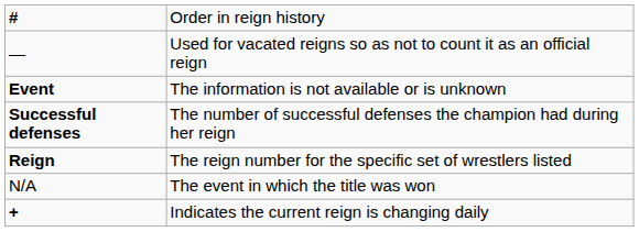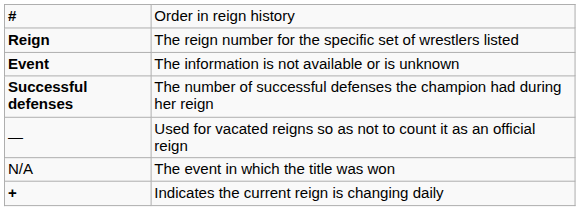 <table class="wikitable">
 <tr>
 <td><strong>#</strong></td>
 <td>Order in reign history</td>
 </tr>
 <tr>
-<td>—</td>
-<td>Used for vacated reigns so as not to count it as an official reign</td>
+<td><strong>Reign</strong></td>
+<td>The reign number for the specific set of wrestlers listed</td>
 </tr>
 <tr>
 <td><strong>Event</strong></td>
 <td>The information is not available or is unknown</td>
 </tr>
 <tr>
 <td><strong>Successful defenses</strong></td>
 <td>The number of successful defenses the champion had during her reign</td>
 </tr>
 <tr>
-<td><strong>Reign</strong></td>
-<td>The reign number for the specific set of wrestlers listed</td>
+<td>—</td>
+<td>Used for vacated reigns so as not to count it as an official reign</td>
 </tr>
 <tr>
 <td>N/A</td>
 <td>The event in which the title was won</td>
 </tr>
 <tr>
 <td><strong>+</strong></td>
 <td>Indicates the current reign is changing daily</td>
 </tr>
 </table>
